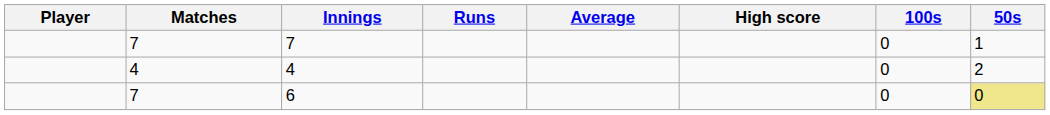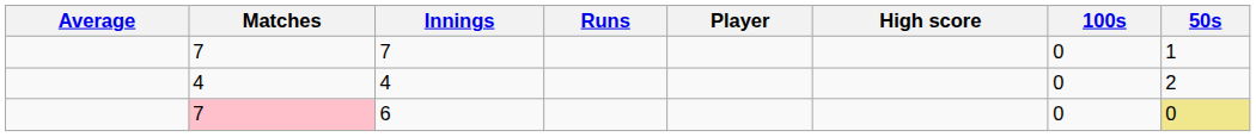 <table class="wikitable sortable" style="width:80%;">
 <tr>
-<th>Player</th>
+<th><a href='#'>Average</a></th>
 <th>Matches</th>
 <th><a href='#'>Innings</a></th>
 <th><a href='#'>Runs</a></th>
-<th><a href='#'>Average</a></th>
+<th>Player</th>
 <th>High score</th>
 <th><a href='#'>100s</a></th>
 <th><a href='#'>50s</a></th>
 </tr>
 <tr>
 <td></td>
 <td>7</td>
 <td>7</td>
 <td></td>
 <td></td>
 <td></td>
 <td>0</td>
 <td>1</td>
 </tr>
 <tr>
 <td></td>
 <td>4</td>
 <td>4</td>
 <td></td>
 <td></td>
 <td></td>
 <td>0</td>
 <td>2</td>
 </tr>
 <tr>
 <td></td>
-<td>7</td>
+<td style="background: pink;">7</td>
 <td>6</td>
 <td></td>
 <td></td>
 <td></td>
 <td>0</td>
 <td style="background: khaki;">0</td>
 </tr>
 </table>
